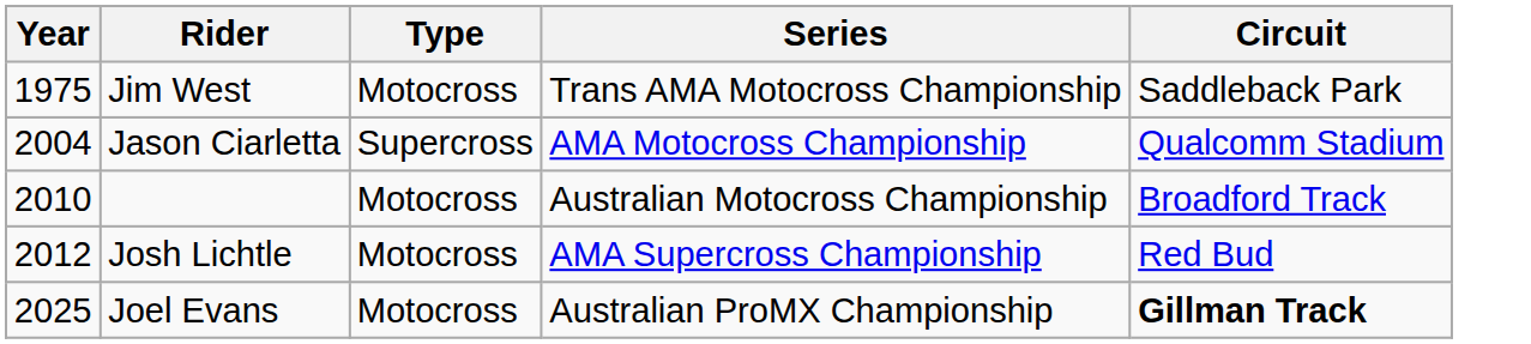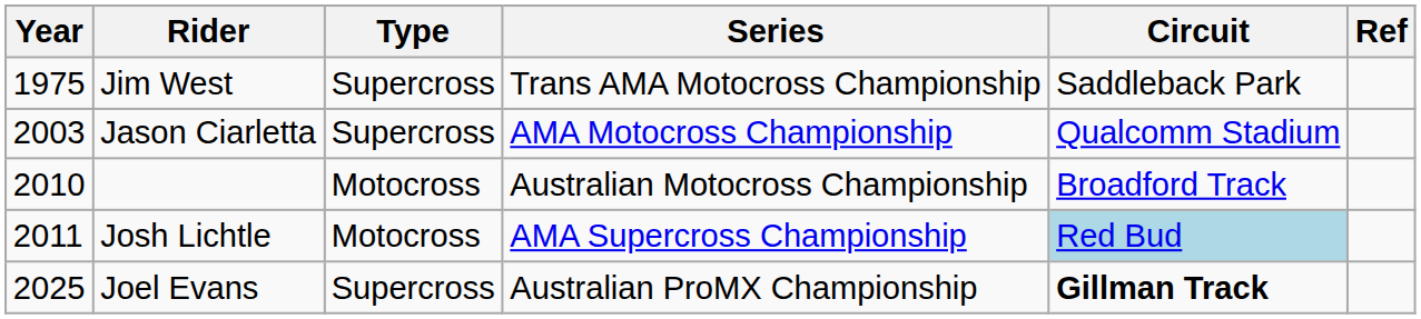 <table class="wikitable sortable" border="1" style="font-size: 90%">
 <tr>
 <th>Year</th>
 <th>Rider</th>
 <th>Type</th>
 <th>Series</th>
 <th>Circuit</th>
+<th>Ref</th>
 </tr>
 <tr>
 <td>1975</td>
 <td> Jim West</td>
-<td>Motocross</td>
+<td>Supercross</td>
 <td>Trans AMA Motocross Championship</td>
 <td>Saddleback Park</td>
+<td></td>
 </tr>
 <tr>
-<td>2004</td>
+<td>2003</td>
 <td> Jason Ciarletta</td>
 <td>Supercross</td>
 <td><a href='#'>AMA Motocross Championship</a></td>
 <td><a href='#'>Qualcomm Stadium</a></td>
+<td></td>
 </tr>
 <tr>
 <td>2010</td>
 <td></td>
 <td>Motocross</td>
 <td>Australian Motocross Championship</td>
 <td><a href='#'>Broadford Track</a></td>
+<td></td>
 </tr>
 <tr>
-<td>2012</td>
+<td>2011</td>
 <td> Josh Lichtle</td>
 <td>Motocross</td>
 <td><a href='#'>AMA Supercross Championship</a></td>
-<td><a href='#'>Red Bud</a></td>
+<td style="background: lightblue;"><a href='#'>Red Bud</a></td>
+<td></td>
 </tr>
 <tr>
 <td>2025</td>
 <td {{nowrap> Joel Evans</td>
-<td>Motocross</td>
+<td>Supercross</td>
 <td>Australian ProMX Championship</td>
 <td><strong>Gillman Track</strong></td>
+<td></td>
 </tr>
 </table>
